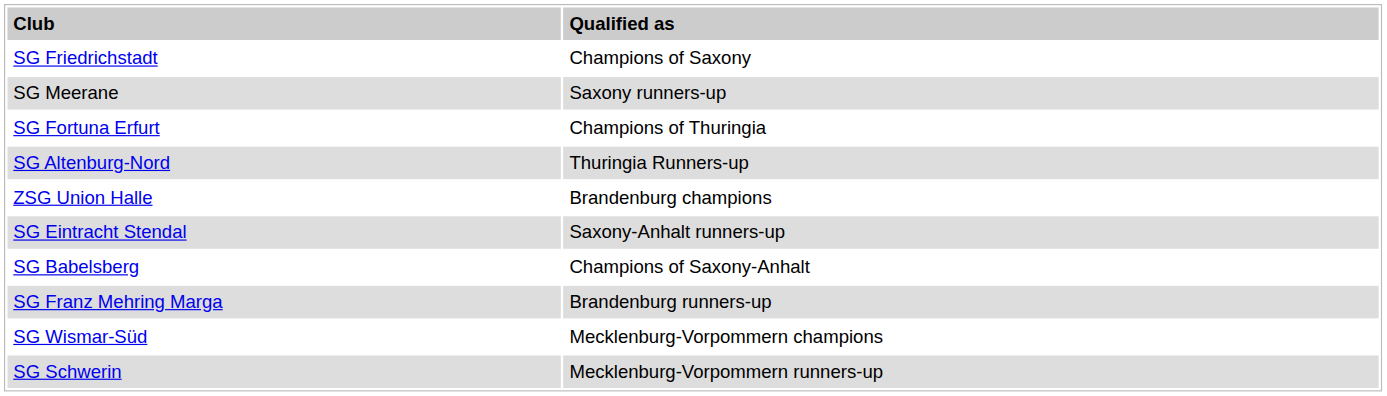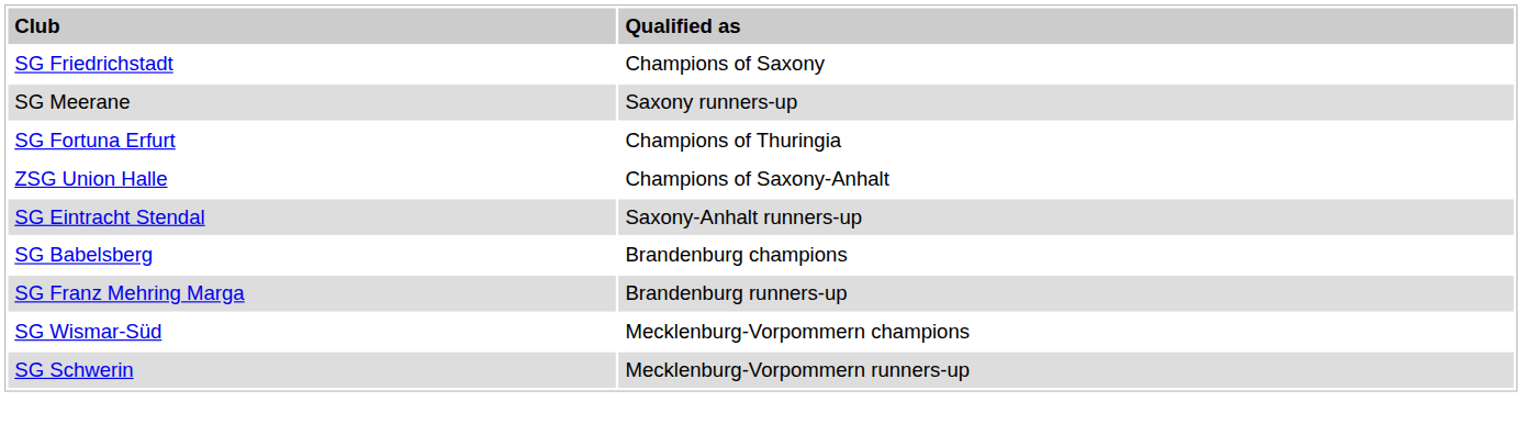 <table style="border:1px solid #bbb;background:#fff;" cellpadding="5" cellspacing="2" width="75%">
 <tr style="background:#ccc;font-weight:bold">
 <td>Club</td>
 <td>Qualified as</td>
 </tr>
 <tr>
 <td><a href='#'>SG Friedrichstadt</a></td>
 <td>Champions of Saxony</td>
 </tr>
 <tr style="background:#ddd">
 <td>SG Meerane</td>
 <td>Saxony runners-up</td>
 </tr>
 <tr>
 <td><a href='#'>SG Fortuna Erfurt</a></td>
 <td>Champions of Thuringia</td>
 </tr>
-<tr style="background:#ddd">
-<td><a href='#'>SG Altenburg-Nord</a></td>
-<td>Thuringia Runners-up</td>
-</tr>
 <tr>
 <td><a href='#'>ZSG Union Halle</a></td>
-<td>Brandenburg champions</td>
+<td>Champions of Saxony-Anhalt</td>
 </tr>
 <tr style="background:#ddd">
 <td><a href='#'>SG Eintracht Stendal</a></td>
 <td>Saxony-Anhalt runners-up</td>
 </tr>
 <tr>
 <td><a href='#'>SG Babelsberg</a></td>
-<td>Champions of Saxony-Anhalt</td>
+<td>Brandenburg champions</td>
 </tr>
 <tr style="background:#ddd">
 <td><a href='#'>SG Franz Mehring Marga</a></td>
 <td>Brandenburg runners-up</td>
 </tr>
 <tr>
 <td><a href='#'>SG Wismar-Süd</a></td>
 <td>Mecklenburg-Vorpommern champions</td>
 </tr>
 <tr style="background:#ddd">
 <td><a href='#'>SG Schwerin</a></td>
 <td>Mecklenburg-Vorpommern runners-up</td>
 </tr>
 </table>
